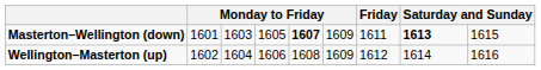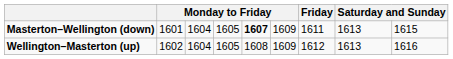 <table class="wikitable">
 <tr>
 <th></th>
 <th colspan="5">Monday to Friday</th>
 <th>Friday</th>
 <th colspan="2">Saturday and Sunday</th>
 </tr>
 <tr>
 <td><strong>Masterton–Wellington (down)</strong></td>
 <td>1601</td>
-<td>1603</td>
+<td>1604</td>
 <td>1605</td>
 <td><strong>1607</strong></td>
 <td>1609</td>
 <td>1611</td>
-<td><strong>1613</strong></td>
+<td>1613</td>
 <td>1615</td>
 </tr>
 <tr>
 <td><strong>Wellington–Masterton (up)</strong></td>
 <td>1602</td>
 <td>1604</td>
-<td>1606</td>
+<td>1605</td>
 <td>1608</td>
 <td>1609</td>
 <td>1612</td>
-<td>1614</td>
+<td>1613</td>
 <td>1616</td>
 </tr>
 </table>
